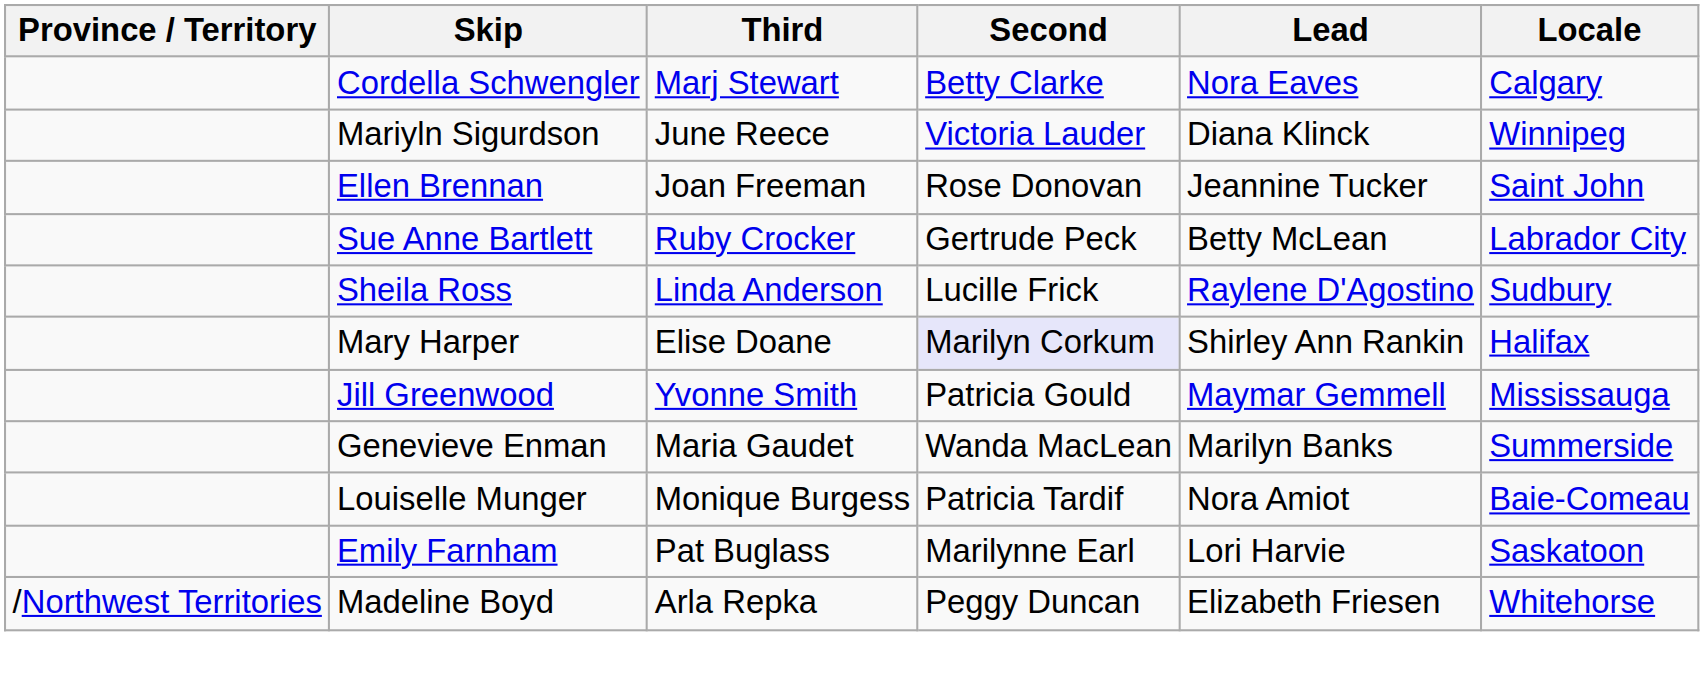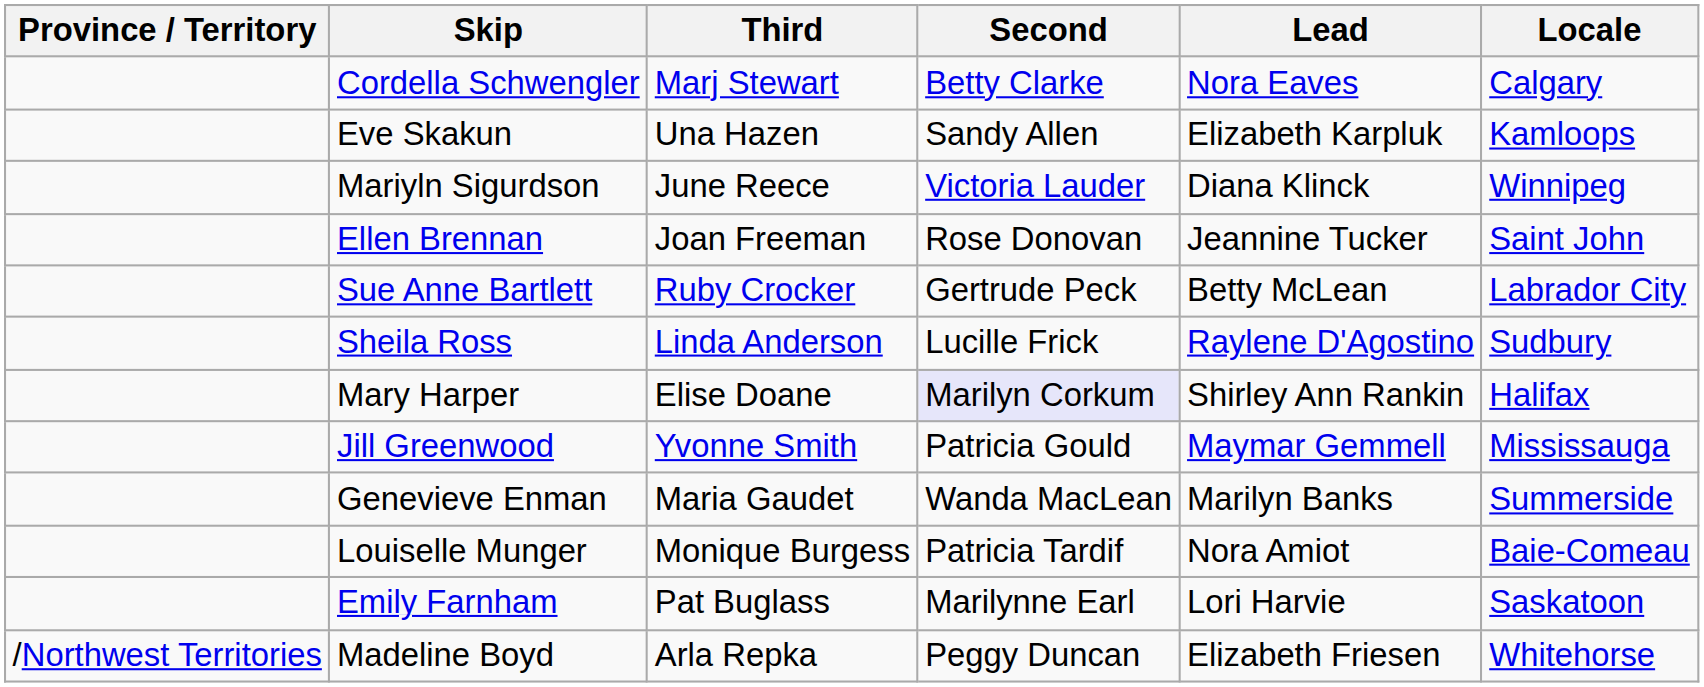 <table class="wikitable">
 <tr>
 <th>Province / Territory</th>
 <th>Skip</th>
 <th>Third</th>
 <th>Second</th>
 <th>Lead</th>
 <th>Locale</th>
 </tr>
 <tr>
 <td></td>
 <td><a href='#'>Cordella Schwengler</a></td>
 <td><a href='#'>Marj Stewart</a></td>
 <td><a href='#'>Betty Clarke</a></td>
 <td><a href='#'>Nora Eaves</a></td>
 <td><a href='#'>Calgary</a></td>
+</tr>
+<tr>
+<td></td>
+<td>Eve Skakun</td>
+<td>Una Hazen</td>
+<td>Sandy Allen</td>
+<td>Elizabeth Karpluk</td>
+<td><a href='#'>Kamloops</a></td>
 </tr>
 <tr>
 <td></td>
 <td>Mariyln Sigurdson</td>
 <td>June Reece</td>
 <td><a href='#'>Victoria Lauder</a></td>
 <td>Diana Klinck</td>
 <td><a href='#'>Winnipeg</a></td>
 </tr>
 <tr>
 <td></td>
 <td><a href='#'>Ellen Brennan</a></td>
 <td>Joan Freeman</td>
 <td>Rose Donovan</td>
 <td>Jeannine Tucker</td>
 <td><a href='#'>Saint John</a></td>
 </tr>
 <tr>
 <td></td>
 <td><a href='#'>Sue Anne Bartlett</a></td>
 <td><a href='#'>Ruby Crocker</a></td>
 <td>Gertrude Peck</td>
 <td>Betty McLean</td>
 <td><a href='#'>Labrador City</a></td>
 </tr>
 <tr>
 <td></td>
 <td><a href='#'>Sheila Ross</a></td>
 <td><a href='#'>Linda Anderson</a></td>
 <td>Lucille Frick</td>
 <td><a href='#'>Raylene D'Agostino</a></td>
 <td><a href='#'>Sudbury</a></td>
 </tr>
 <tr>
 <td></td>
 <td>Mary Harper</td>
 <td>Elise Doane</td>
 <td style="background: lavender;">Marilyn Corkum</td>
 <td>Shirley Ann Rankin</td>
 <td><a href='#'>Halifax</a></td>
 </tr>
 <tr>
 <td></td>
 <td><a href='#'>Jill Greenwood</a></td>
 <td><a href='#'>Yvonne Smith</a></td>
 <td>Patricia Gould</td>
 <td><a href='#'>Maymar Gemmell</a></td>
 <td><a href='#'>Mississauga</a></td>
 </tr>
 <tr>
 <td></td>
 <td>Genevieve Enman</td>
 <td>Maria Gaudet</td>
 <td>Wanda MacLean</td>
 <td>Marilyn Banks</td>
 <td><a href='#'>Summerside</a></td>
 </tr>
 <tr>
 <td></td>
 <td>Louiselle Munger</td>
 <td>Monique Burgess</td>
 <td>Patricia Tardif</td>
 <td>Nora Amiot</td>
 <td><a href='#'>Baie-Comeau</a></td>
 </tr>
 <tr>
 <td></td>
 <td><a href='#'>Emily Farnham</a></td>
 <td>Pat Buglass</td>
 <td>Marilynne Earl</td>
 <td>Lori Harvie</td>
 <td><a href='#'>Saskatoon</a></td>
 </tr>
 <tr>
 <td>/<a href='#'>Northwest Territories</a></td>
 <td>Madeline Boyd</td>
 <td>Arla Repka</td>
 <td>Peggy Duncan</td>
 <td>Elizabeth Friesen</td>
 <td><a href='#'>Whitehorse</a></td>
 </tr>
 </table>
